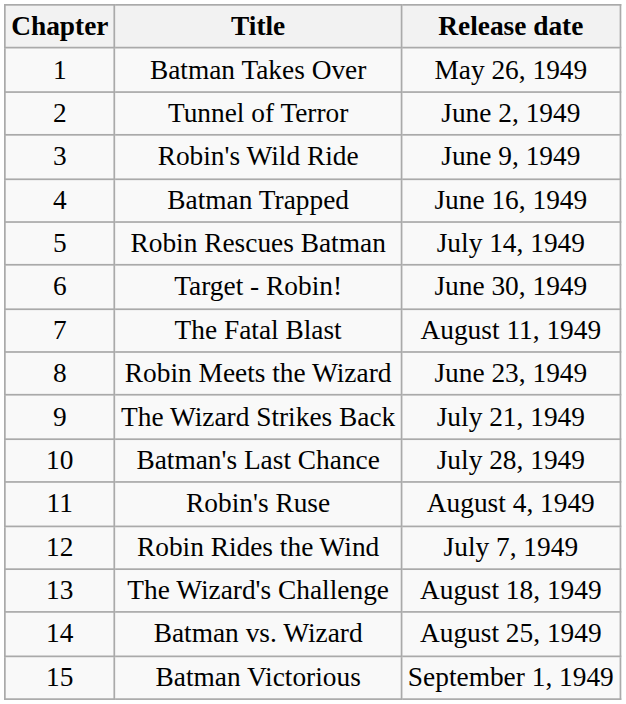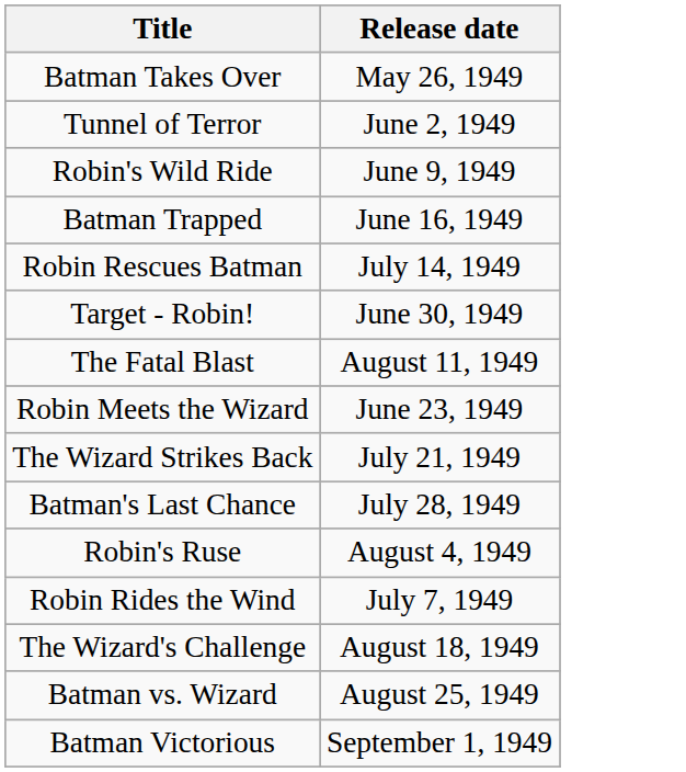 <table class="wikitable" style="text-align: center">
 <tr>
-<th>Chapter</th>
 <th>Title</th>
 <th>Release date</th>
 </tr>
 <tr>
-<td>1</td>
 <td>Batman Takes Over</td>
 <td>May 26, 1949</td>
 </tr>
 <tr>
-<td>2</td>
 <td>Tunnel of Terror</td>
 <td>June 2, 1949</td>
 </tr>
 <tr>
-<td>3</td>
 <td>Robin's Wild Ride</td>
 <td>June 9, 1949</td>
 </tr>
 <tr>
-<td>4</td>
 <td>Batman Trapped</td>
 <td>June 16, 1949</td>
 </tr>
 <tr>
-<td>5</td>
 <td>Robin Rescues Batman</td>
 <td>July 14, 1949</td>
 </tr>
 <tr>
-<td>6</td>
 <td>Target - Robin!</td>
 <td>June 30, 1949</td>
 </tr>
 <tr>
-<td>7</td>
 <td>The Fatal Blast</td>
 <td>August 11, 1949</td>
 </tr>
 <tr>
-<td>8</td>
 <td>Robin Meets the Wizard</td>
 <td>June 23, 1949</td>
 </tr>
 <tr>
-<td>9</td>
 <td>The Wizard Strikes Back</td>
 <td>July 21, 1949</td>
 </tr>
 <tr>
-<td>10</td>
 <td>Batman's Last Chance</td>
 <td>July 28, 1949</td>
 </tr>
 <tr>
-<td>11</td>
 <td>Robin's Ruse</td>
 <td>August 4, 1949</td>
 </tr>
 <tr>
-<td>12</td>
 <td>Robin Rides the Wind</td>
 <td>July 7, 1949</td>
 </tr>
 <tr>
-<td>13</td>
 <td>The Wizard's Challenge</td>
 <td>August 18, 1949</td>
 </tr>
 <tr>
-<td>14</td>
 <td>Batman vs. Wizard</td>
 <td>August 25, 1949</td>
 </tr>
 <tr>
-<td>15</td>
 <td>Batman Victorious</td>
 <td>September 1, 1949</td>
 </tr>
 </table>
